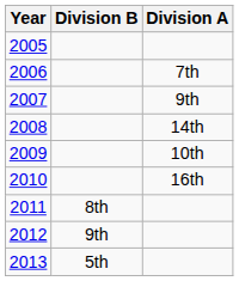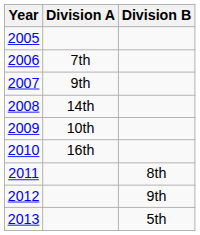 <table class="wikitable" style="text-align:center">
 <tr>
 <th>Year</th>
+<th>Division A</th>
 <th>Division B</th>
-<th>Division A</th>
 </tr>
 <tr>
 <td><a href='#'>2005</a></td>
 <td></td>
 <td></td>
 </tr>
 <tr>
 <td><a href='#'>2006</a></td>
+<td>7th</td>
 <td></td>
-<td>7th</td>
 </tr>
 <tr>
 <td><a href='#'>2007</a></td>
+<td>9th</td>
+<td></td>
+</tr>
+<tr>
+<td><a href='#'>2008</a></td>
+<td>14th</td>
+<td></td>
+</tr>
+<tr>
+<td><a href='#'>2009</a></td>
+<td>10th</td>
+<td></td>
+</tr>
+<tr>
+<td><a href='#'>2010</a></td>
+<td>16th</td>
+<td></td>
+</tr>
+<tr>
+<td><a href='#'>2011</a></td>
+<td></td>
+<td>8th</td>
+</tr>
+<tr>
+<td><a href='#'>2012</a></td>
 <td></td>
 <td>9th</td>
 </tr>
 <tr>
-<td><a href='#'>2008</a></td>
+<td><a href='#'>2013</a></td>
 <td></td>
-<td>14th</td>
-</tr>
-<tr>
-<td><a href='#'>2009</a></td>
-<td></td>
-<td>10th</td>
-</tr>
-<tr>
-<td><a href='#'>2010</a></td>
-<td></td>
-<td>16th</td>
-</tr>
-<tr>
-<td><a href='#'>2011</a></td>
-<td>8th</td>
-<td></td>
-</tr>
-<tr>
-<td><a href='#'>2012</a></td>
-<td>9th</td>
-<td></td>
-</tr>
-<tr>
-<td><a href='#'>2013</a></td>
 <td>5th</td>
-<td></td>
 </tr>
 </table>
